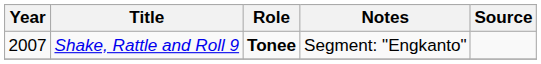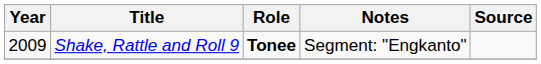 <table class="wikitable sortable">
 <tr>
 <th>Year</th>
 <th>Title</th>
 <th>Role</th>
 <th class="unsortable">Notes</th>
 <th class="unsortable">Source</th>
 </tr>
 <tr>
-<td>2007</td>
+<td>2009</td>
 <td><em><a href='#'>Shake, Rattle and Roll 9</a></em></td>
 <td><strong>Tonee</strong></td>
 <td>Segment: "Engkanto"</td>
 <td></td>
 </tr>
 <tr>
 </tr>
 </table>
